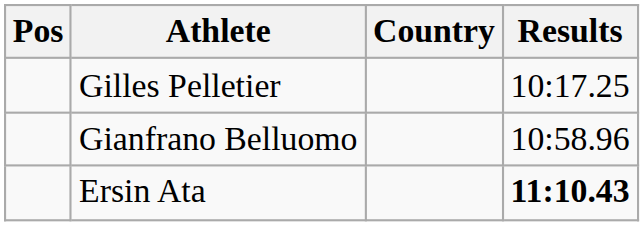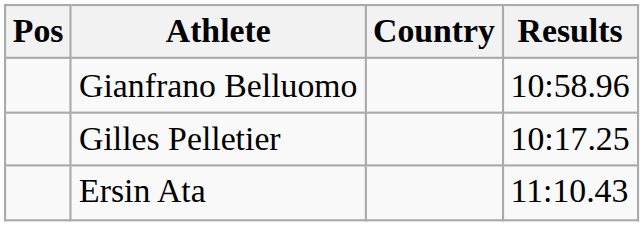 <table class="wikitable">
 <tr>
 <th>Pos</th>
 <th>Athlete</th>
 <th>Country</th>
 <th>Results</th>
 </tr>
 <tr>
 <td align="center"></td>
+<td>Gianfrano Belluomo</td>
+<td></td>
+<td>10:58.96</td>
+</tr>
+<tr>
+<td align="center"></td>
 <td>Gilles Pelletier</td>
 <td></td>
 <td>10:17.25</td>
 </tr>
 <tr>
 <td align="center"></td>
-<td>Gianfrano Belluomo</td>
-<td></td>
-<td>10:58.96</td>
-</tr>
-<tr>
-<td align="center"></td>
 <td>Ersin Ata</td>
 <td></td>
-<td><strong>11:10.43</strong></td>
+<td>11:10.43</td>
 </tr>
 </table>
